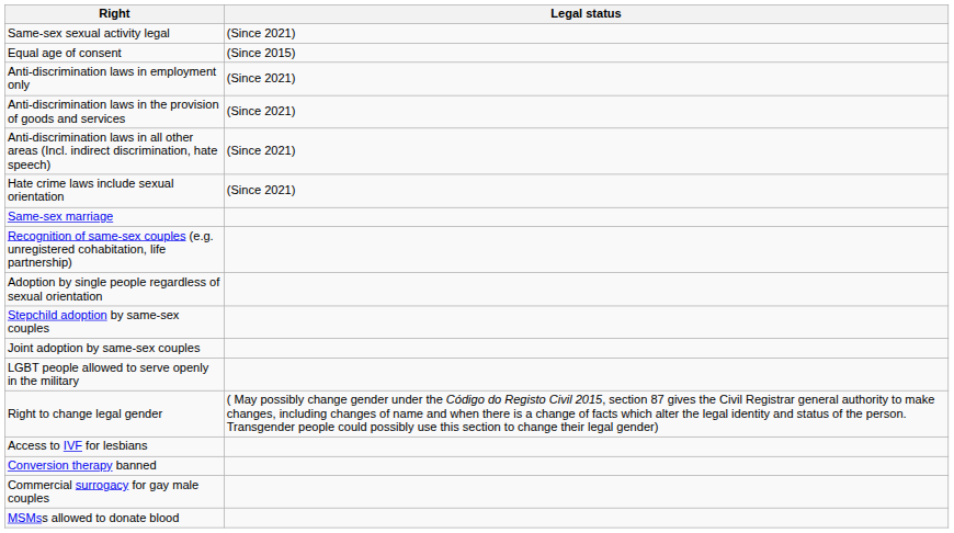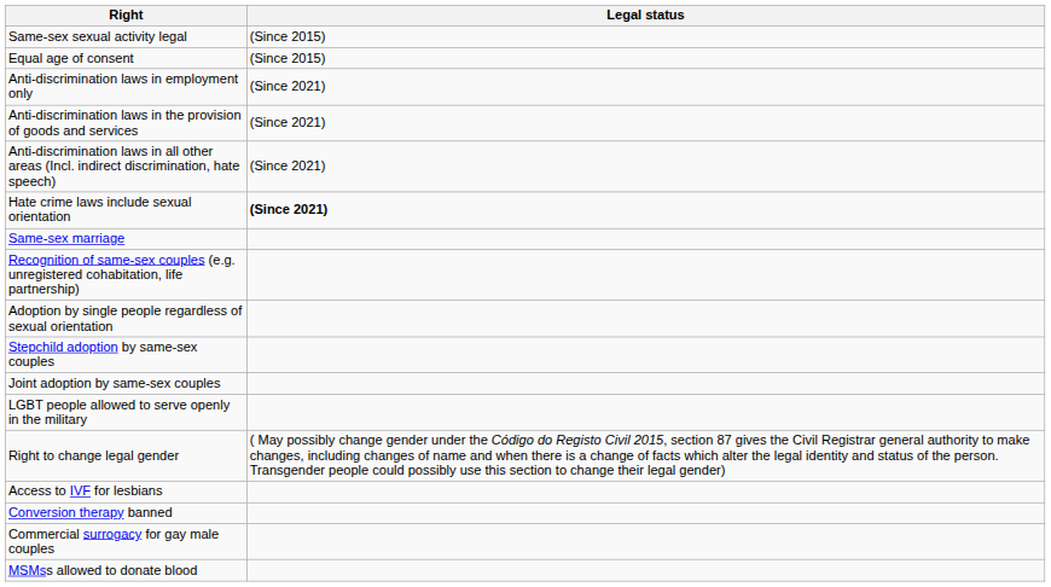 <table class="wikitable">
 <tr>
 <th>Right</th>
 <th>Legal status</th>
 </tr>
 <tr>
 <td>Same-sex sexual activity legal</td>
-<td> (Since 2021)</td>
+<td> (Since 2015)</td>
 </tr>
 <tr>
 <td>Equal age of consent</td>
 <td> (Since 2015)</td>
 </tr>
 <tr>
 <td>Anti-discrimination laws in employment only</td>
 <td> (Since 2021)</td>
 </tr>
 <tr>
 <td>Anti-discrimination laws in the provision of goods and services</td>
 <td> (Since 2021)</td>
 </tr>
 <tr>
 <td>Anti-discrimination laws in all other areas (Incl. indirect discrimination, hate speech)</td>
 <td> (Since 2021)</td>
 </tr>
 <tr>
 <td>Hate crime laws include sexual orientation</td>
-<td> (Since 2021)</td>
+<td><strong> (Since 2021)</strong></td>
 </tr>
 <tr>
 <td><a href='#'>Same-sex marriage</a></td>
 <td></td>
 </tr>
 <tr>
 <td><a href='#'>Recognition of same-sex couples</a> (e.g. unregistered cohabitation, life partnership)</td>
 <td></td>
 </tr>
 <tr>
 <td>Adoption by single people regardless of sexual orientation</td>
 <td></td>
 </tr>
 <tr>
 <td><a href='#'>Stepchild adoption</a> by same-sex couples</td>
 <td></td>
 </tr>
 <tr>
 <td>Joint adoption by same-sex couples</td>
 <td></td>
 </tr>
 <tr>
 <td>LGBT people allowed to serve openly in the military</td>
 <td></td>
 </tr>
 <tr>
 <td>Right to change legal gender</td>
 <td> ( May possibly change gender under the <em>Código do Registo Civil 2015</em>, section 87 gives the Civil Registrar general authority to make changes, including changes of name and when there is a change of facts which alter the legal identity and status of the person. Transgender people could possibly use this section to change their legal gender)</td>
 </tr>
 <tr>
 <td>Access to <a href='#'>IVF</a> for lesbians</td>
 <td></td>
 </tr>
 <tr>
 <td><a href='#'>Conversion therapy</a> banned</td>
 <td></td>
 </tr>
 <tr>
 <td>Commercial <a href='#'>surrogacy</a> for gay male couples</td>
 <td></td>
 </tr>
 <tr>
 <td><a href='#'>MSMs</a>s allowed to donate blood</td>
 <td></td>
 </tr>
 </table>
